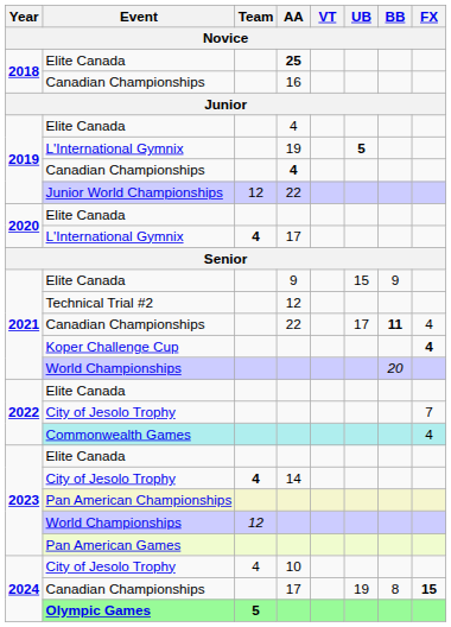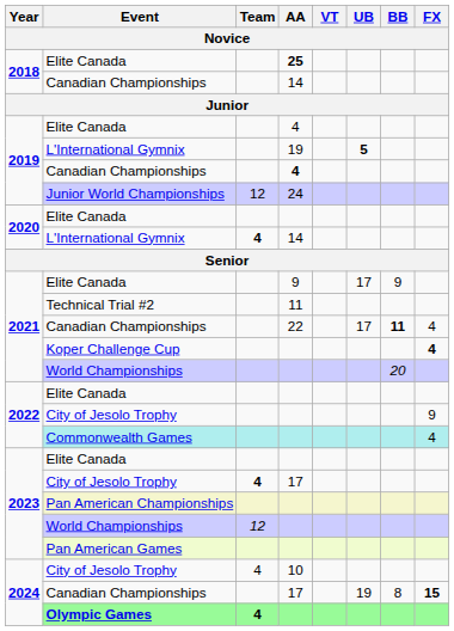 <table class="wikitable" style="text-align:center; font-size:95%;">
 <tr>
 <th align=center>Year</th>
 <th align=center>Event</th>
 <th style="width:30px;">Team</th>
 <th style="width:30px;">AA</th>
 <th style="width:30px;"><a href='#'>VT</a></th>
 <th style="width:30px;"><a href='#'>UB</a></th>
 <th style="width:30px;"><a href='#'>BB</a></th>
 <th style="width:30px;"><a href='#'>FX</a></th>
 </tr>
 <tr>
 <th colspan="8"><strong>Novice</strong></th>
 </tr>
 <tr>
 <td rowspan="2"><strong><a href='#'>2018</a></strong></td>
 <td align=left>Elite Canada</td>
 <td></td>
 <td><strong>25</strong></td>
 <td></td>
 <td></td>
 <td></td>
 <td></td>
 </tr>
 <tr>
 <td align=left>Canadian Championships</td>
 <td></td>
-<td>16</td>
+<td>14</td>
 <td></td>
 <td></td>
 <td></td>
 <td></td>
 </tr>
 <tr>
 <th colspan="8"><strong>Junior</strong></th>
 </tr>
 <tr>
 <td rowspan="4"><strong><a href='#'>2019</a></strong></td>
 <td align=left>Elite Canada</td>
 <td></td>
 <td>4</td>
 <td></td>
 <td></td>
 <td></td>
 <td></td>
 </tr>
 <tr>
 <td align=left><a href='#'>L'International Gymnix</a></td>
 <td></td>
 <td>19</td>
 <td></td>
 <td><strong>5</strong></td>
 <td></td>
 <td></td>
 </tr>
 <tr>
 <td align=left>Canadian Championships</td>
 <td></td>
 <td><strong>4</strong></td>
 <td></td>
 <td></td>
 <td></td>
 <td></td>
 </tr>
 <tr style="background:#ccf;">
 <td align=left><a href='#'>Junior World Championships</a></td>
 <td>12</td>
-<td>22</td>
+<td>24</td>
 <td></td>
 <td></td>
 <td></td>
 <td></td>
 </tr>
 <tr>
 <td rowspan="2"><strong><a href='#'>2020</a></strong></td>
 <td align=left>Elite Canada</td>
 <td></td>
 <td></td>
 <td></td>
 <td></td>
 <td></td>
 <td></td>
 </tr>
 <tr>
 <td align=left><a href='#'>L'International Gymnix</a></td>
 <td><strong>4</strong></td>
-<td>17</td>
+<td>14</td>
 <td></td>
 <td></td>
 <td></td>
 <td></td>
 </tr>
 <tr>
 <th colspan="8"><strong>Senior</strong></th>
 </tr>
 <tr>
 <td rowspan="5"><strong><a href='#'>2021</a></strong></td>
 <td align=left>Elite Canada</td>
 <td></td>
 <td>9</td>
 <td></td>
-<td>15</td>
+<td>17</td>
 <td>9</td>
 <td></td>
 </tr>
 <tr>
 <td align=left>Technical Trial #2</td>
 <td></td>
-<td>12</td>
+<td>11</td>
 <td></td>
 <td></td>
 <td></td>
 <td></td>
 </tr>
 <tr>
 <td align=left>Canadian Championships</td>
 <td></td>
 <td>22</td>
 <td></td>
 <td>17</td>
 <td><strong>11</strong></td>
 <td>4</td>
 </tr>
 <tr>
 <td align=left><a href='#'>Koper Challenge Cup</a></td>
 <td></td>
 <td></td>
 <td></td>
 <td></td>
 <td></td>
 <td><strong>4</strong></td>
 </tr>
 <tr style="background:#ccf;">
 <td align=left><a href='#'>World Championships</a></td>
 <td></td>
 <td></td>
 <td></td>
 <td></td>
 <td><em>20</em></td>
 <td></td>
 </tr>
 <tr>
 <td rowspan="3"><strong><a href='#'>2022</a></strong></td>
 <td align=left>Elite Canada</td>
 <td></td>
 <td></td>
 <td></td>
 <td></td>
 <td></td>
 <td></td>
 </tr>
 <tr>
 <td align=left><a href='#'>City of Jesolo Trophy</a></td>
 <td></td>
 <td></td>
 <td></td>
 <td></td>
 <td></td>
-<td>7</td>
+<td>9</td>
 </tr>
 <tr bgcolor="#afeeee">
 <td align=left><a href='#'>Commonwealth Games</a></td>
 <td></td>
 <td></td>
 <td></td>
 <td></td>
 <td></td>
 <td>4</td>
 </tr>
 <tr>
 <td rowspan="5"><strong><a href='#'>2023</a></strong></td>
 <td align=left>Elite Canada</td>
 <td></td>
 <td></td>
 <td></td>
 <td></td>
 <td></td>
 <td></td>
 </tr>
 <tr>
 <td align=left><a href='#'>City of Jesolo Trophy</a></td>
 <td><strong>4</strong></td>
-<td>14</td>
+<td>17</td>
 <td></td>
 <td></td>
 <td></td>
 <td></td>
 </tr>
 <tr bgcolor=#F5F6CE>
 <td align=left><a href='#'>Pan American Championships</a></td>
 <td></td>
 <td></td>
 <td></td>
 <td></td>
 <td></td>
 <td></td>
 </tr>
 <tr bgcolor=#CCCCFF>
 <td align=left><a href='#'>World Championships</a></td>
 <td><em>12</em></td>
 <td></td>
 <td></td>
 <td></td>
 <td></td>
 <td></td>
 </tr>
 <tr bgcolor=#f0fccf>
 <td align=left><a href='#'>Pan American Games</a></td>
 <td></td>
 <td></td>
 <td></td>
 <td></td>
 <td></td>
 <td></td>
 </tr>
 <tr>
 <td rowspan="3"><strong><a href='#'>2024</a></strong></td>
 <td align=left><a href='#'>City of Jesolo Trophy</a></td>
 <td>4</td>
 <td>10</td>
 <td></td>
 <td></td>
 <td></td>
 <td></td>
 </tr>
 <tr>
 <td align=left>Canadian Championships</td>
 <td></td>
 <td>17</td>
 <td></td>
 <td>19</td>
 <td>8</td>
 <td><strong>15</strong></td>
 </tr>
 <tr bgcolor=98FB98>
 <td align=left><strong><a href='#'>Olympic Games</a></strong></td>
-<td><strong>5</strong></td>
+<td><strong>4</strong></td>
 <td></td>
 <td></td>
 <td></td>
 <td></td>
 <td></td>
 </tr>
 </table>
